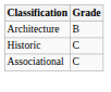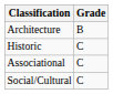 <table class="wikitable">
 <tr>
 <th>Classification</th>
 <th>Grade</th>
 </tr>
 <tr>
 <td>Architecture</td>
 <td>B</td>
 </tr>
 <tr>
 <td>Historic</td>
 <td>C</td>
 </tr>
 <tr>
 <td>Associational</td>
 <td>C</td>
 </tr>
+<tr>
+<td>Social/Cultural</td>
+<td>C</td>
+</tr>
 </table>
